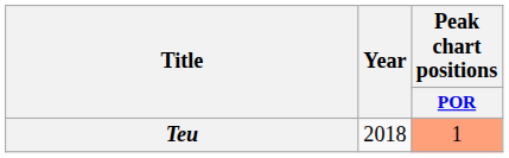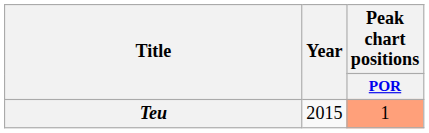 <table class="wikitable plainrowheaders" style="text-align:center;" border="1">
 <tr>
 <th rowspan="2" scope="col" style="width:16em;">Title</th>
 <th rowspan="2" scope="col">Year</th>
 <th scope="col">Peak chart positions</th>
 </tr>
 <tr>
 <th scope="col" style="width:3em;font-size:85%;"><a href='#'>POR</a><br></th>
 </tr>
 <tr>
 <th scope="row"><em>Teu</em></th>
-<td>2018</td>
+<td>2015</td>
 <td style="background: lightsalmon;">1</td>
 </tr>
 </table>
